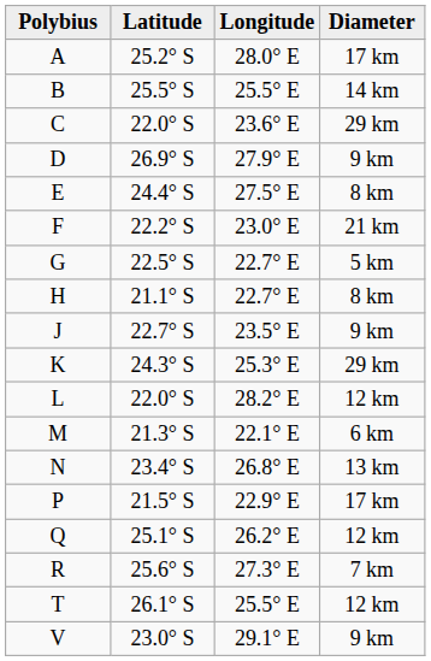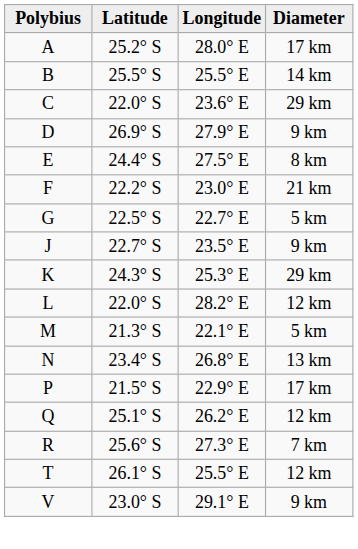 <table class="wikitable">
 <tr>
 <th width="25%" style="background:#eeeeee;">Polybius</th>
 <th width="25%" style="background:#eeeeee;">Latitude</th>
 <th width="25%" style="background:#eeeeee;">Longitude</th>
 <th width="25%" style="background:#eeeeee;">Diameter</th>
 </tr>
 <tr>
 <td align="center">A</td>
 <td align="center">25.2° S</td>
 <td align="center">28.0° E</td>
 <td align="center">17 km</td>
 </tr>
 <tr>
 <td align="center">B</td>
 <td align="center">25.5° S</td>
 <td align="center">25.5° E</td>
 <td align="center">14 km</td>
 </tr>
 <tr>
 <td align="center">C</td>
 <td align="center">22.0° S</td>
 <td align="center">23.6° E</td>
 <td align="center">29 km</td>
 </tr>
 <tr>
 <td align="center">D</td>
 <td align="center">26.9° S</td>
 <td align="center">27.9° E</td>
 <td align="center">9 km</td>
 </tr>
 <tr>
 <td align="center">E</td>
 <td align="center">24.4° S</td>
 <td align="center">27.5° E</td>
 <td align="center">8 km</td>
 </tr>
 <tr>
 <td align="center">F</td>
 <td align="center">22.2° S</td>
 <td align="center">23.0° E</td>
 <td align="center">21 km</td>
 </tr>
 <tr>
 <td align="center">G</td>
 <td align="center">22.5° S</td>
 <td align="center">22.7° E</td>
 <td align="center">5 km</td>
 </tr>
 <tr>
-<td align="center">H</td>
-<td align="center">21.1° S</td>
-<td align="center">22.7° E</td>
-<td align="center">8 km</td>
-</tr>
-<tr>
 <td align="center">J</td>
 <td align="center">22.7° S</td>
 <td align="center">23.5° E</td>
 <td align="center">9 km</td>
 </tr>
 <tr>
 <td align="center">K</td>
 <td align="center">24.3° S</td>
 <td align="center">25.3° E</td>
 <td align="center">29 km</td>
 </tr>
 <tr>
 <td align="center">L</td>
 <td align="center">22.0° S</td>
 <td align="center">28.2° E</td>
 <td align="center">12 km</td>
 </tr>
 <tr>
 <td align="center">M</td>
 <td align="center">21.3° S</td>
 <td align="center">22.1° E</td>
-<td align="center">6 km</td>
+<td align="center">5 km</td>
 </tr>
 <tr>
 <td align="center">N</td>
 <td align="center">23.4° S</td>
 <td align="center">26.8° E</td>
 <td align="center">13 km</td>
 </tr>
 <tr>
 <td align="center">P</td>
 <td align="center">21.5° S</td>
 <td align="center">22.9° E</td>
 <td align="center">17 km</td>
 </tr>
 <tr>
 <td align="center">Q</td>
 <td align="center">25.1° S</td>
 <td align="center">26.2° E</td>
 <td align="center">12 km</td>
 </tr>
 <tr>
 <td align="center">R</td>
 <td align="center">25.6° S</td>
 <td align="center">27.3° E</td>
 <td align="center">7 km</td>
 </tr>
 <tr>
 <td align="center">T</td>
 <td align="center">26.1° S</td>
 <td align="center">25.5° E</td>
 <td align="center">12 km</td>
 </tr>
 <tr>
 <td align="center">V</td>
 <td align="center">23.0° S</td>
 <td align="center">29.1° E</td>
 <td align="center">9 km</td>
 </tr>
 </table>
